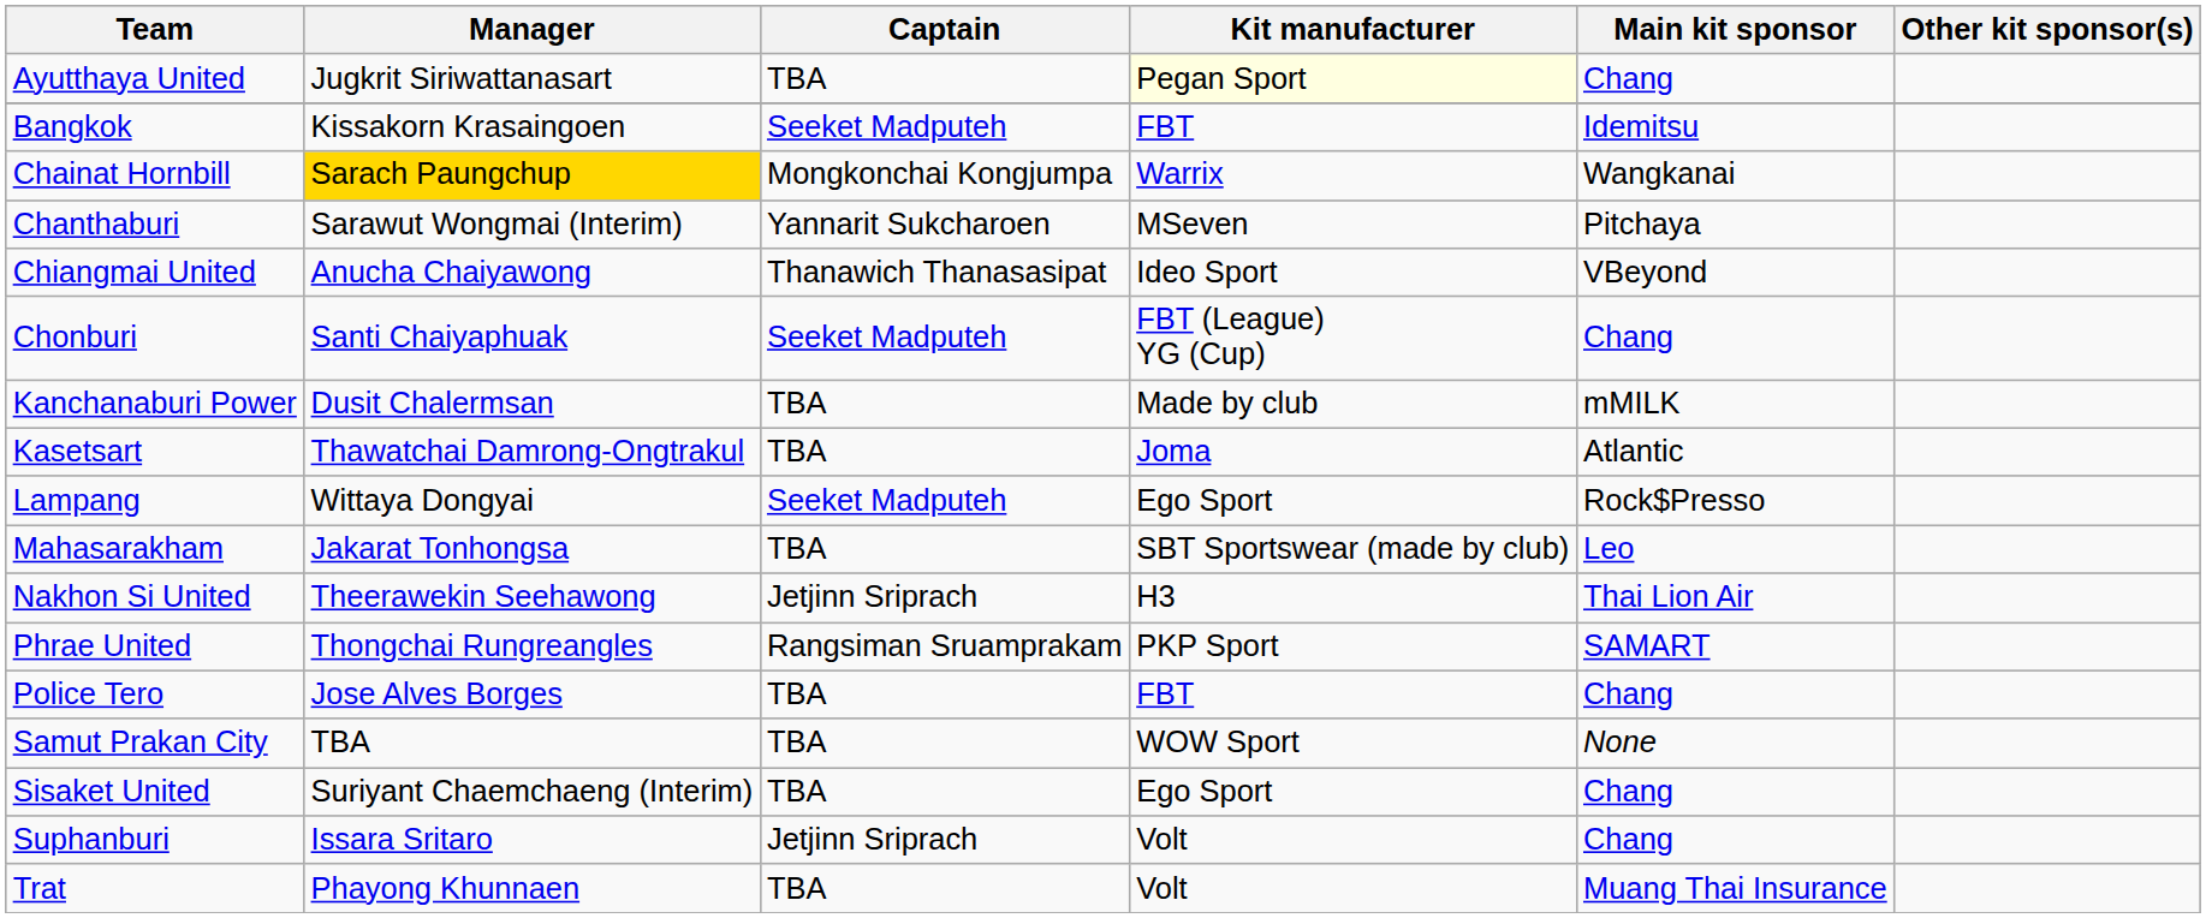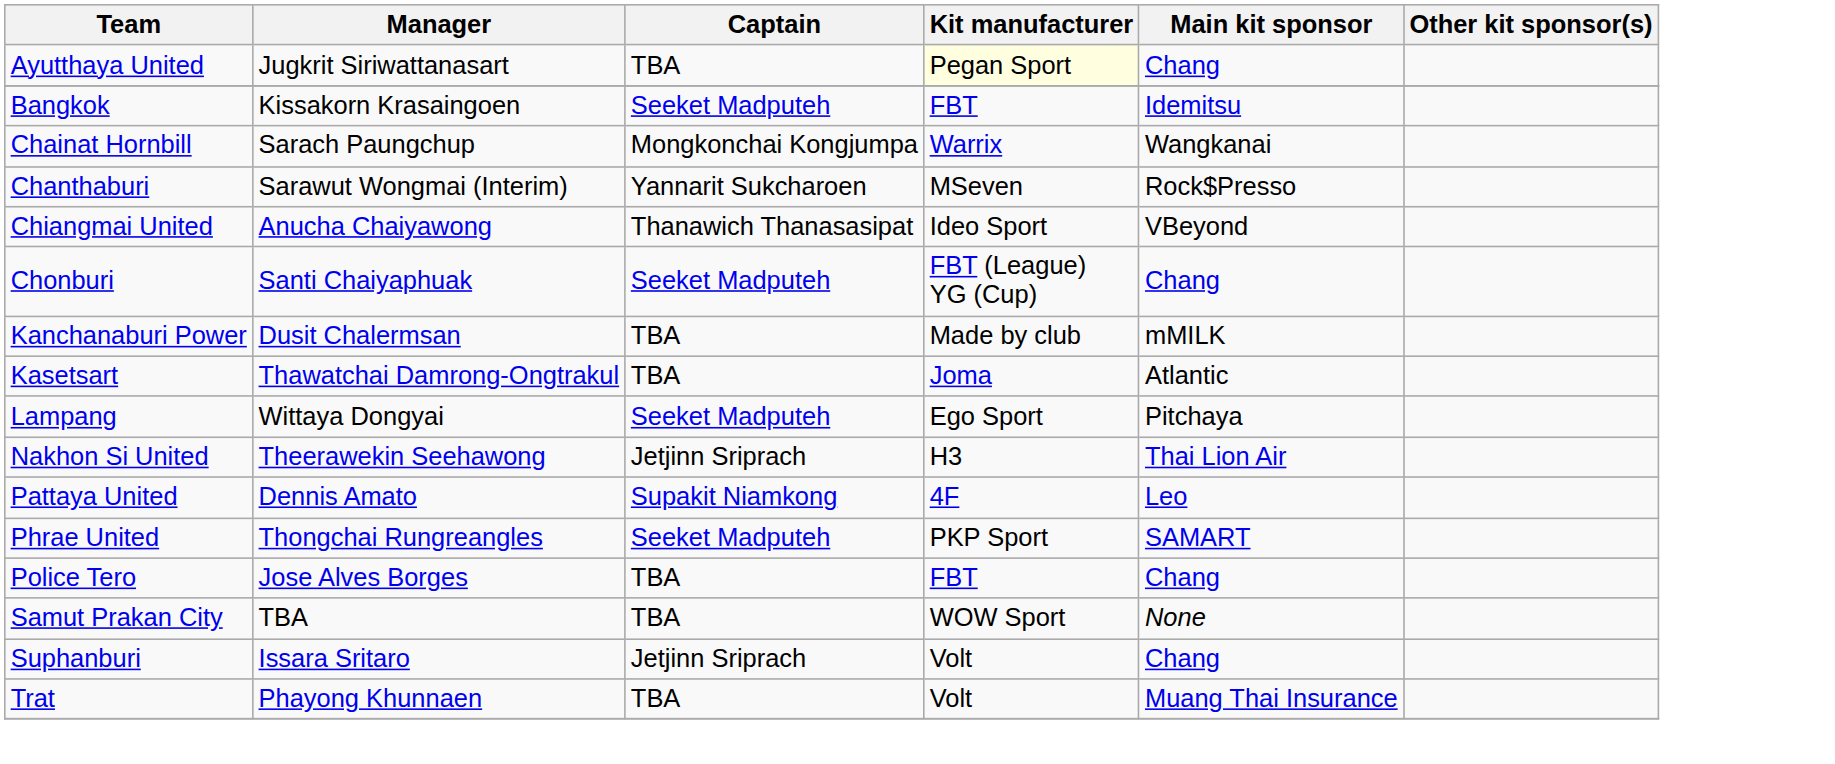 <table class="wikitable sortable" style="text-align: left;">
 <tr>
 <th>Team</th>
 <th>Manager</th>
 <th>Captain</th>
 <th>Kit manufacturer</th>
 <th>Main kit sponsor</th>
 <th>Other kit sponsor(s)</th>
 </tr>
 <tr>
 <td><a href='#'>Ayutthaya United</a></td>
 <td> Jugkrit Siriwattanasart</td>
 <td>TBA</td>
 <td style="background: lightyellow;"> Pegan Sport</td>
 <td><a href='#'>Chang</a></td>
 <td></td>
 </tr>
 <tr>
 </tr>
 <tr>
 <td><a href='#'>Bangkok</a></td>
 <td> Kissakorn Krasaingoen</td>
 <td> <a href='#'>Seeket Madputeh</a></td>
 <td> <a href='#'>FBT</a></td>
 <td><a href='#'>Idemitsu</a></td>
 <td></td>
 </tr>
 <tr>
 <td><a href='#'>Chainat Hornbill</a></td>
-<td style="background: gold;"> Sarach Paungchup</td>
+<td> Sarach Paungchup</td>
 <td> Mongkonchai Kongjumpa</td>
 <td> <a href='#'>Warrix</a></td>
 <td>Wangkanai</td>
 <td></td>
 </tr>
 <tr>
 <td><a href='#'>Chanthaburi</a></td>
 <td> Sarawut Wongmai (Interim)</td>
 <td> Yannarit Sukcharoen</td>
 <td> MSeven</td>
-<td>Pitchaya</td>
+<td>Rock$Presso</td>
 <td></td>
 </tr>
 <tr>
 <td><a href='#'>Chiangmai United</a></td>
 <td> <a href='#'>Anucha Chaiyawong</a></td>
 <td> Thanawich Thanasasipat</td>
 <td> Ideo Sport</td>
 <td>VBeyond</td>
 <td></td>
 </tr>
 <tr>
 <td><a href='#'>Chonburi</a></td>
 <td> <a href='#'>Santi Chaiyaphuak</a></td>
 <td> <a href='#'>Seeket Madputeh</a></td>
 <td> <a href='#'>FBT</a> (League) <br> YG (Cup)</td>
 <td><a href='#'>Chang</a></td>
 <td></td>
 </tr>
 <tr>
 <td><a href='#'>Kanchanaburi Power</a></td>
 <td> <a href='#'>Dusit Chalermsan</a></td>
 <td>TBA</td>
 <td> Made by club</td>
 <td>mMILK</td>
 <td></td>
 </tr>
 <tr>
 <td><a href='#'>Kasetsart</a></td>
 <td> <a href='#'>Thawatchai Damrong-Ongtrakul</a></td>
 <td>TBA</td>
 <td> <a href='#'>Joma</a></td>
 <td>Atlantic</td>
 <td></td>
 </tr>
 <tr>
 <td><a href='#'>Lampang</a></td>
 <td> Wittaya Dongyai</td>
 <td> <a href='#'>Seeket Madputeh</a></td>
 <td> Ego Sport</td>
-<td>Rock$Presso</td>
-<td></td>
-</tr>
-<tr>
-<td><a href='#'>Mahasarakham</a></td>
-<td> <a href='#'>Jakarat Tonhongsa</a></td>
-<td>TBA</td>
-<td> SBT Sportswear (made by club)</td>
-<td><a href='#'>Leo</a></td>
+<td>Pitchaya</td>
 <td></td>
 </tr>
 <tr>
 <td><a href='#'>Nakhon Si United</a></td>
 <td> <a href='#'>Theerawekin Seehawong</a></td>
 <td> Jetjinn Sriprach</td>
 <td> H3</td>
 <td><a href='#'>Thai Lion Air</a></td>
 <td></td>
 </tr>
 <tr>
+<td><a href='#'>Pattaya United</a></td>
+<td> <a href='#'>Dennis Amato</a></td>
+<td> <a href='#'>Supakit Niamkong</a></td>
+<td> <a href='#'>4F</a></td>
+<td><a href='#'>Leo</a></td>
+<td></td>
+</tr>
+<tr>
 <td><a href='#'>Phrae United</a></td>
 <td> <a href='#'>Thongchai Rungreangles</a></td>
-<td> Rangsiman Sruamprakam</td>
+<td> <a href='#'>Seeket Madputeh</a></td>
 <td> PKP Sport</td>
 <td><a href='#'>SAMART</a></td>
 <td></td>
 </tr>
 <tr>
 <td><a href='#'>Police Tero</a></td>
 <td> <a href='#'>Jose Alves Borges</a></td>
 <td>TBA</td>
 <td> <a href='#'>FBT</a></td>
 <td><a href='#'>Chang</a></td>
 <td></td>
 </tr>
 <tr>
 <td><a href='#'>Samut Prakan City</a></td>
 <td>TBA</td>
 <td>TBA</td>
 <td> WOW Sport</td>
 <td><em>None</em></td>
 <td></td>
 </tr>
 <tr>
-<td><a href='#'>Sisaket United</a></td>
-<td>  Suriyant Chaemchaeng (Interim)</td>
-<td>TBA</td>
-<td> Ego Sport</td>
-<td><a href='#'>Chang</a></td>
-<td></td>
-</tr>
-<tr>
 <td><a href='#'>Suphanburi</a></td>
 <td> <a href='#'>Issara Sritaro</a></td>
 <td> Jetjinn Sriprach</td>
 <td> Volt</td>
 <td><a href='#'>Chang</a></td>
 <td></td>
 </tr>
 <tr>
 <td><a href='#'>Trat</a></td>
 <td> <a href='#'>Phayong Khunnaen</a></td>
 <td>TBA</td>
 <td> Volt</td>
 <td><a href='#'>Muang Thai Insurance</a></td>
 <td></td>
 </tr>
 <tr>
 </tr>
 </table>
